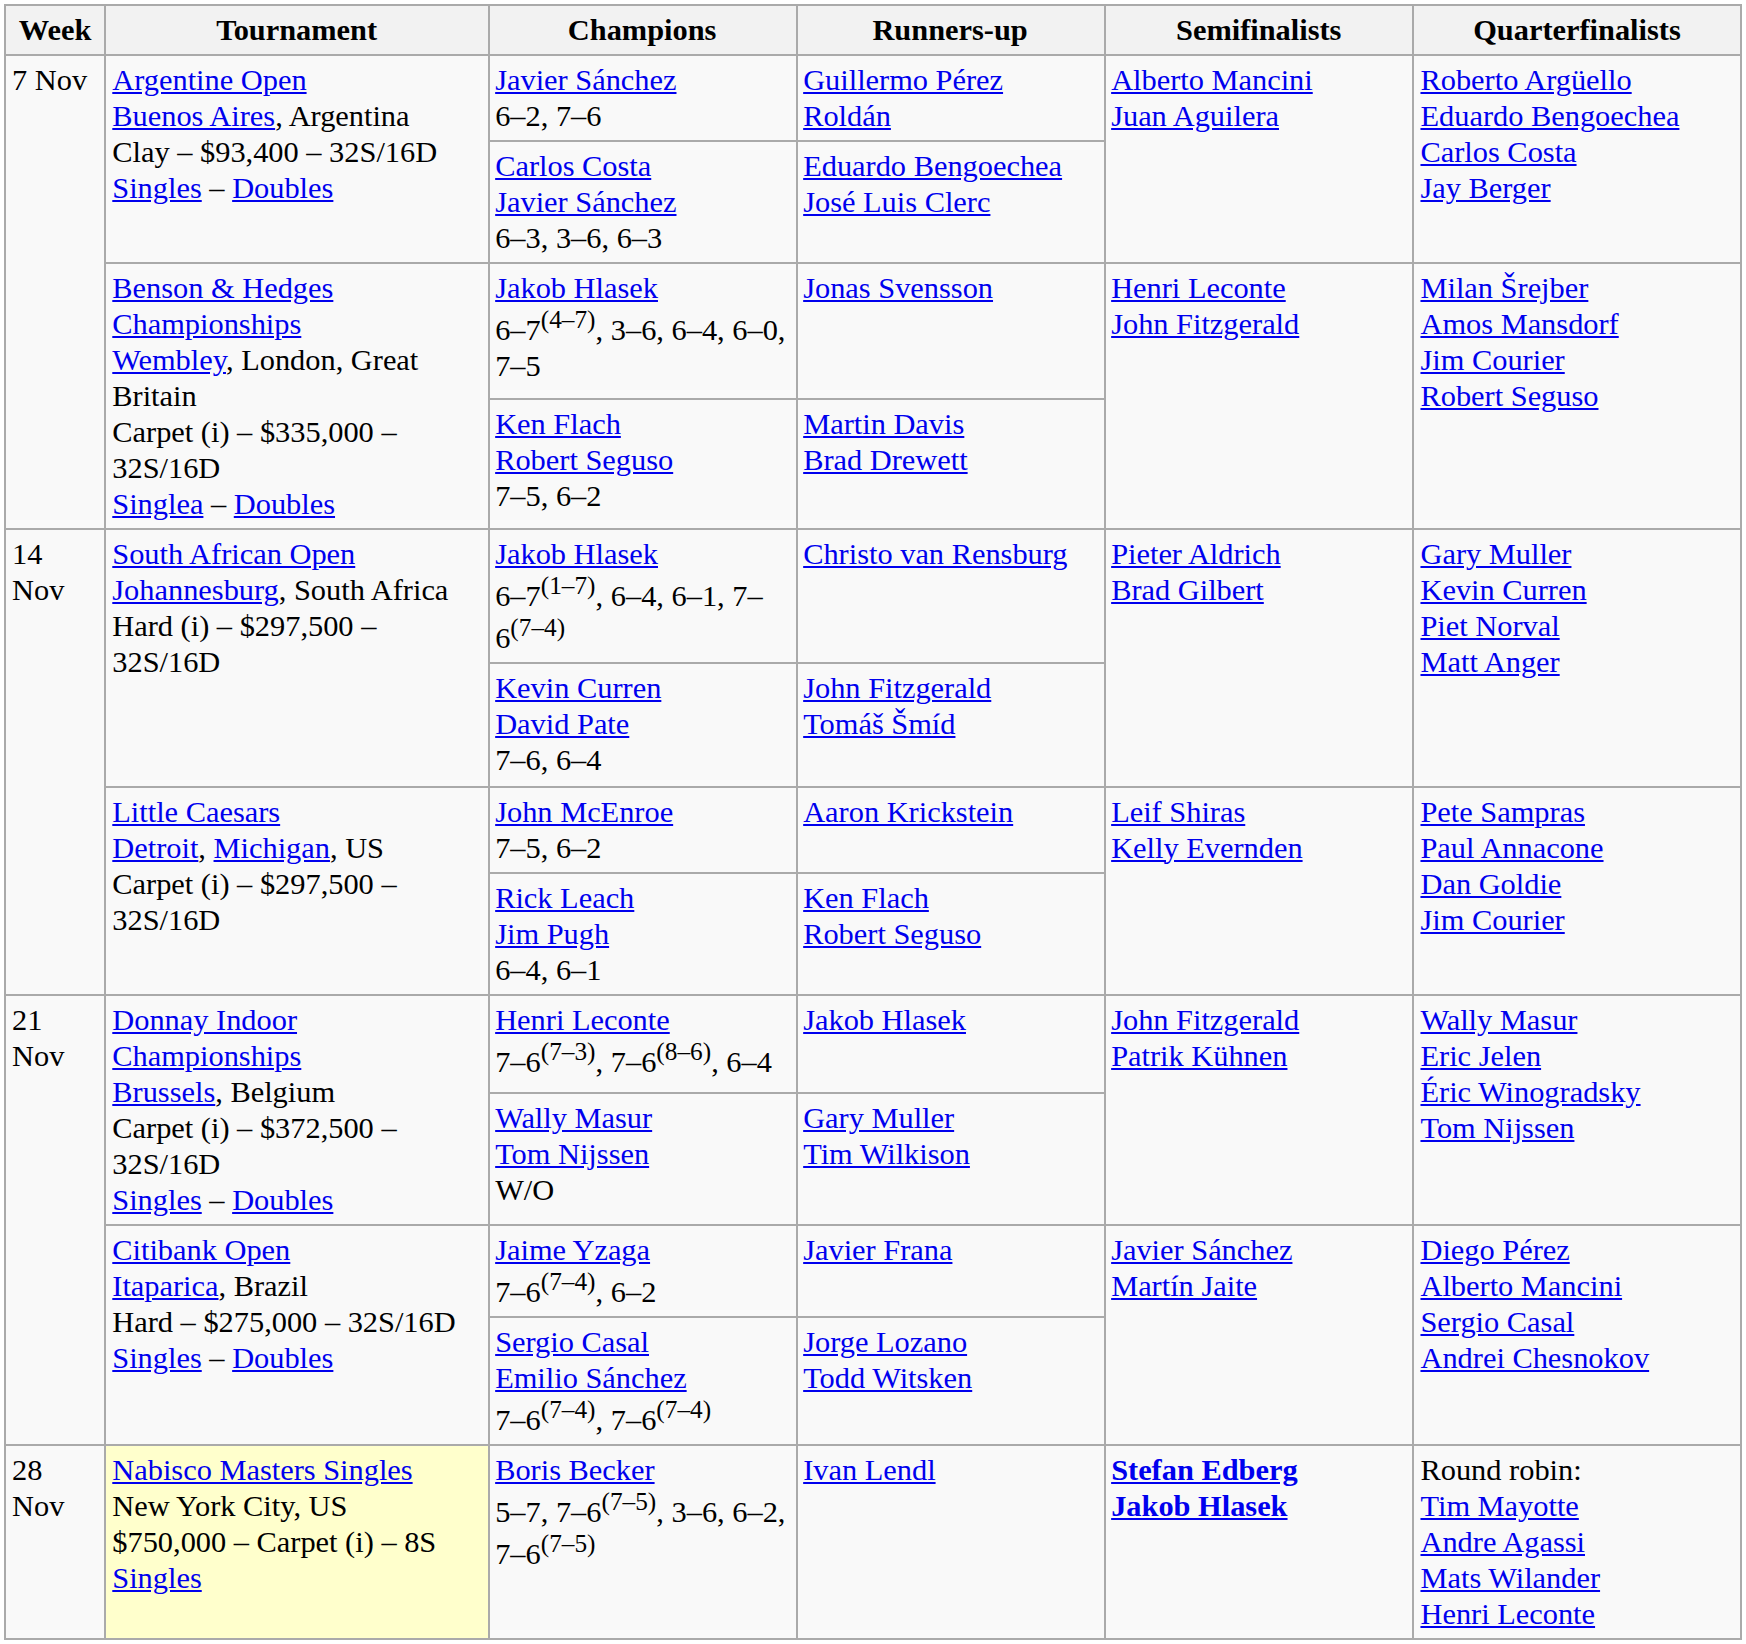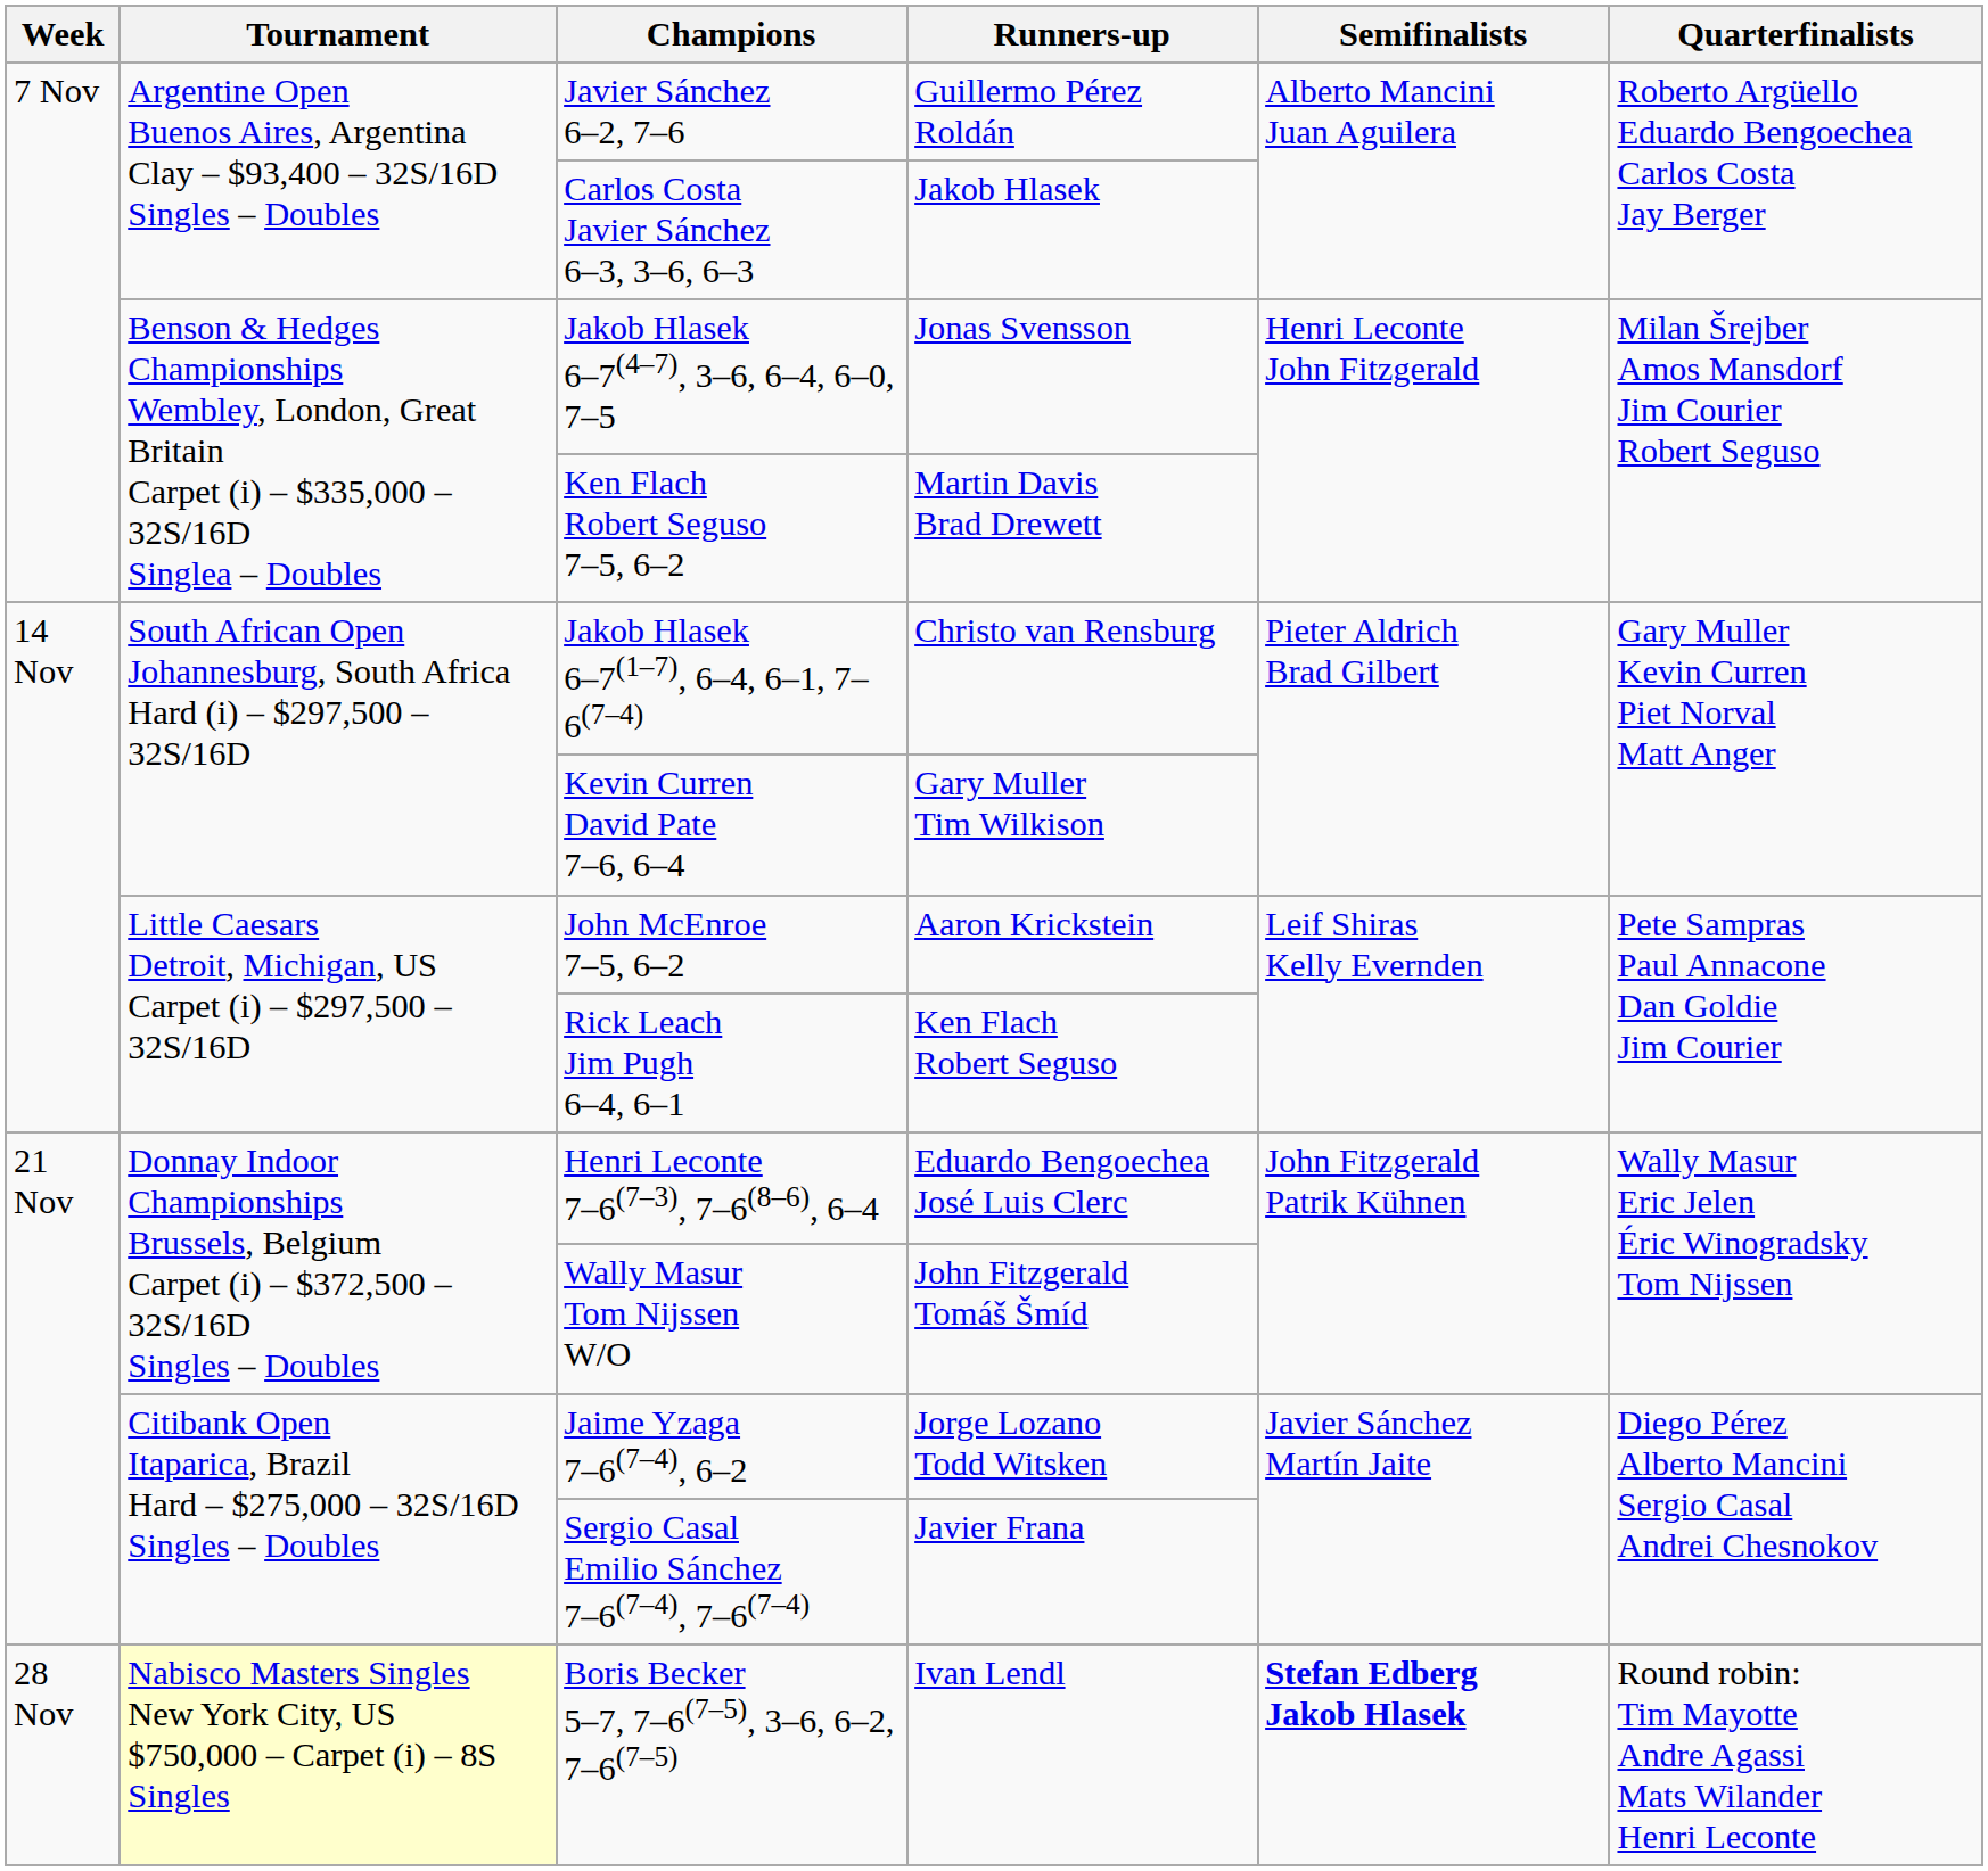 <table class=wikitable style=font-size:95%>
 <tr>
 <th style="width:48px;">Week</th>
 <th style="width:250px;">Tournament</th>
 <th style="width:200px;">Champions</th>
 <th style="width:200px;">Runners-up</th>
 <th style="width:195px;">Semifinalists</th>
 <th style="width:195px;">Quarterfinalists</th>
 </tr>
 <tr valign=top>
 <td rowspan=4>7 Nov</td>
 <td rowspan=2><a href='#'>Argentine Open</a><br> <a href='#'>Buenos Aires</a>, Argentina <br>Clay – $93,400 – 32S/16D <br> <a href='#'>Singles</a> – <a href='#'>Doubles</a></td>
 <td> <a href='#'>Javier Sánchez</a><br> 6–2, 7–6</td>
 <td> <a href='#'>Guillermo Pérez Roldán</a></td>
 <td rowspan=2> <a href='#'>Alberto Mancini</a><br> <a href='#'>Juan Aguilera</a></td>
 <td rowspan=2> <a href='#'>Roberto Argüello</a><br> <a href='#'>Eduardo Bengoechea</a><br> <a href='#'>Carlos Costa</a><br> <a href='#'>Jay Berger</a></td>
 </tr>
 <tr valign=top>
 <td> <a href='#'>Carlos Costa</a><br> <a href='#'>Javier Sánchez</a><br> 6–3, 3–6, 6–3</td>
-<td> <a href='#'>Eduardo Bengoechea</a><br> <a href='#'>José Luis Clerc</a></td>
+<td> <a href='#'>Jakob Hlasek</a></td>
 </tr>
 <tr valign=top>
 <td rowspan=2><a href='#'>Benson & Hedges Championships</a><br> <a href='#'>Wembley</a>, London, Great Britain<br>Carpet (i) – $335,000 – 32S/16D <br> <a href='#'>Singlea</a> – <a href='#'>Doubles</a></td>
 <td> <a href='#'>Jakob Hlasek</a><br> 6–7<sup>(4–7)</sup>, 3–6, 6–4, 6–0, 7–5</td>
 <td> <a href='#'>Jonas Svensson</a></td>
 <td rowspan=2> <a href='#'>Henri Leconte</a><br> <a href='#'>John Fitzgerald</a></td>
 <td rowspan=2> <a href='#'>Milan Šrejber</a><br> <a href='#'>Amos Mansdorf</a><br> <a href='#'>Jim Courier</a><br> <a href='#'>Robert Seguso</a></td>
 </tr>
 <tr valign=top>
 <td> <a href='#'>Ken Flach</a><br> <a href='#'>Robert Seguso</a><br> 7–5, 6–2</td>
 <td> <a href='#'>Martin Davis</a><br> <a href='#'>Brad Drewett</a></td>
 </tr>
 <tr valign=top>
 <td rowspan=4>14 Nov</td>
 <td rowspan=2><a href='#'>South African Open</a> <br> <a href='#'>Johannesburg</a>, South Africa<br>Hard (i) – $297,500 – 32S/16D <br></td>
 <td> <a href='#'>Jakob Hlasek</a><br> 6–7<sup>(1–7)</sup>, 6–4, 6–1, 7–6<sup>(7–4)</sup></td>
 <td> <a href='#'>Christo van Rensburg</a></td>
 <td rowspan=2> <a href='#'>Pieter Aldrich</a><br> <a href='#'>Brad Gilbert</a></td>
 <td rowspan=2> <a href='#'>Gary Muller</a><br> <a href='#'>Kevin Curren</a><br> <a href='#'>Piet Norval</a><br> <a href='#'>Matt Anger</a></td>
 </tr>
 <tr valign=top>
 <td> <a href='#'>Kevin Curren</a><br> <a href='#'>David Pate</a><br> 7–6, 6–4</td>
-<td> <a href='#'>John Fitzgerald</a><br> <a href='#'>Tomáš Šmíd</a></td>
+<td> <a href='#'>Gary Muller</a><br> <a href='#'>Tim Wilkison</a></td>
 </tr>
 <tr valign=top>
 <td rowspan=2><a href='#'>Little Caesars</a><br><a href='#'>Detroit</a>, <a href='#'>Michigan</a>, US<br>Carpet (i) – $297,500 – 32S/16D <br></td>
 <td> <a href='#'>John McEnroe</a><br> 7–5, 6–2</td>
 <td> <a href='#'>Aaron Krickstein</a></td>
 <td rowspan=2> <a href='#'>Leif Shiras</a><br> <a href='#'>Kelly Evernden</a></td>
 <td rowspan=2> <a href='#'>Pete Sampras</a><br> <a href='#'>Paul Annacone</a><br> <a href='#'>Dan Goldie</a><br> <a href='#'>Jim Courier</a></td>
 </tr>
 <tr valign=top>
 <td> <a href='#'>Rick Leach</a><br> <a href='#'>Jim Pugh</a><br> 6–4, 6–1</td>
 <td> <a href='#'>Ken Flach</a><br> <a href='#'>Robert Seguso</a></td>
 </tr>
 <tr valign=top>
 <td rowspan=4>21 Nov</td>
 <td rowspan=2><a href='#'>Donnay Indoor Championships</a> <br> <a href='#'>Brussels</a>, Belgium<br>Carpet (i) – $372,500 – 32S/16D <br> <a href='#'>Singles</a> – <a href='#'>Doubles</a></td>
 <td> <a href='#'>Henri Leconte</a><br> 7–6<sup>(7–3)</sup>, 7–6<sup>(8–6)</sup>, 6–4</td>
-<td> <a href='#'>Jakob Hlasek</a></td>
+<td> <a href='#'>Eduardo Bengoechea</a><br> <a href='#'>José Luis Clerc</a></td>
 <td rowspan=2> <a href='#'>John Fitzgerald</a><br> <a href='#'>Patrik Kühnen</a></td>
 <td rowspan=2> <a href='#'>Wally Masur</a><br> <a href='#'>Eric Jelen</a><br> <a href='#'>Éric Winogradsky</a><br> <a href='#'>Tom Nijssen</a></td>
 </tr>
 <tr valign=top>
 <td> <a href='#'>Wally Masur</a><br> <a href='#'>Tom Nijssen</a><br> W/O</td>
-<td> <a href='#'>Gary Muller</a><br> <a href='#'>Tim Wilkison</a></td>
+<td> <a href='#'>John Fitzgerald</a><br> <a href='#'>Tomáš Šmíd</a></td>
 </tr>
 <tr valign=top>
 <td rowspan=2><a href='#'>Citibank Open</a> <br> <a href='#'>Itaparica</a>, Brazil<br>Hard – $275,000 – 32S/16D <br> <a href='#'>Singles</a> – <a href='#'>Doubles</a></td>
 <td> <a href='#'>Jaime Yzaga</a><br> 7–6<sup>(7–4)</sup>, 6–2</td>
-<td> <a href='#'>Javier Frana</a></td>
+<td> <a href='#'>Jorge Lozano</a><br> <a href='#'>Todd Witsken</a></td>
 <td rowspan=2> <a href='#'>Javier Sánchez</a><br> <a href='#'>Martín Jaite</a></td>
 <td rowspan=2> <a href='#'>Diego Pérez</a><br> <a href='#'>Alberto Mancini</a><br> <a href='#'>Sergio Casal</a><br> <a href='#'>Andrei Chesnokov</a></td>
 </tr>
 <tr valign=top>
 <td> <a href='#'>Sergio Casal</a><br> <a href='#'>Emilio Sánchez</a><br> 7–6<sup>(7–4)</sup>, 7–6<sup>(7–4)</sup></td>
-<td> <a href='#'>Jorge Lozano</a><br> <a href='#'>Todd Witsken</a></td>
+<td> <a href='#'>Javier Frana</a></td>
 </tr>
 <tr valign=top>
 <td>28 Nov</td>
 <td bgcolor="#FFFFCC"><a href='#'>Nabisco Masters Singles</a><br> New York City, US<br>$750,000 – Carpet (i) – 8S<br><a href='#'>Singles</a></td>
 <td> <a href='#'>Boris Becker</a><br> 5–7, 7–6<sup>(7–5)</sup>, 3–6, 6–2, 7–6<sup>(7–5)</sup></td>
 <td> <a href='#'>Ivan Lendl</a></td>
 <td><strong> <a href='#'>Stefan Edberg</a><br> <a href='#'>Jakob Hlasek</a></strong></td>
 <td>Round robin:<br> <a href='#'>Tim Mayotte</a><br> <a href='#'>Andre Agassi</a><br> <a href='#'>Mats Wilander</a><br> <a href='#'>Henri Leconte</a></td>
 </tr>
 </table>
